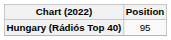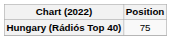 <table class="wikitable sortable plainrowheaders">
 <tr>
 <th scope="col">Chart (2022)</th>
 <th scope="col">Position</th>
 </tr>
 <tr>
 <th scope="row">Hungary (Rádiós Top 40)</th>
-<td style="text-align:center;">95</td>
+<td style="text-align:center;">75</td>
 </tr>
 <tr>
 </tr>
 </table>
